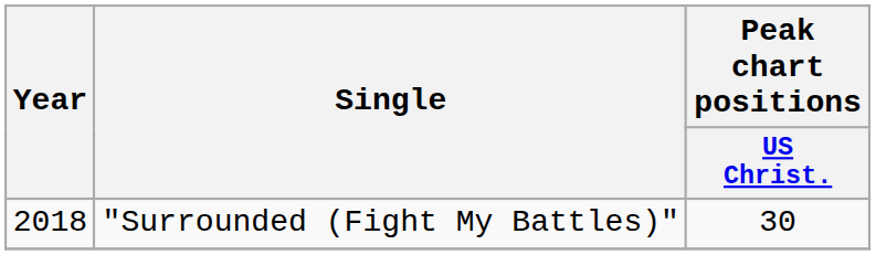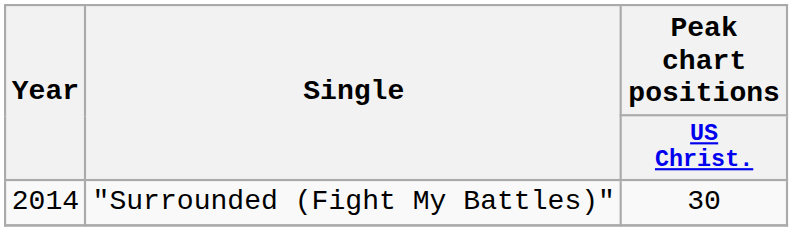 <table class="wikitable" style="text-align:center;">
 <tr>
 <th rowspan="2">Year</th>
 <th rowspan="2">Single</th>
 <th>Peak chart positions</th>
 </tr>
 <tr style="font-size:smaller;">
 <th width="45"><a href='#'>US<br>Christ.</a><br></th>
 </tr>
 <tr>
-<td>2018</td>
+<td>2014</td>
 <td align="left">"Surrounded (Fight My Battles)"</td>
 <td>30</td>
 </tr>
 <tr>
 </tr>
 </table>
